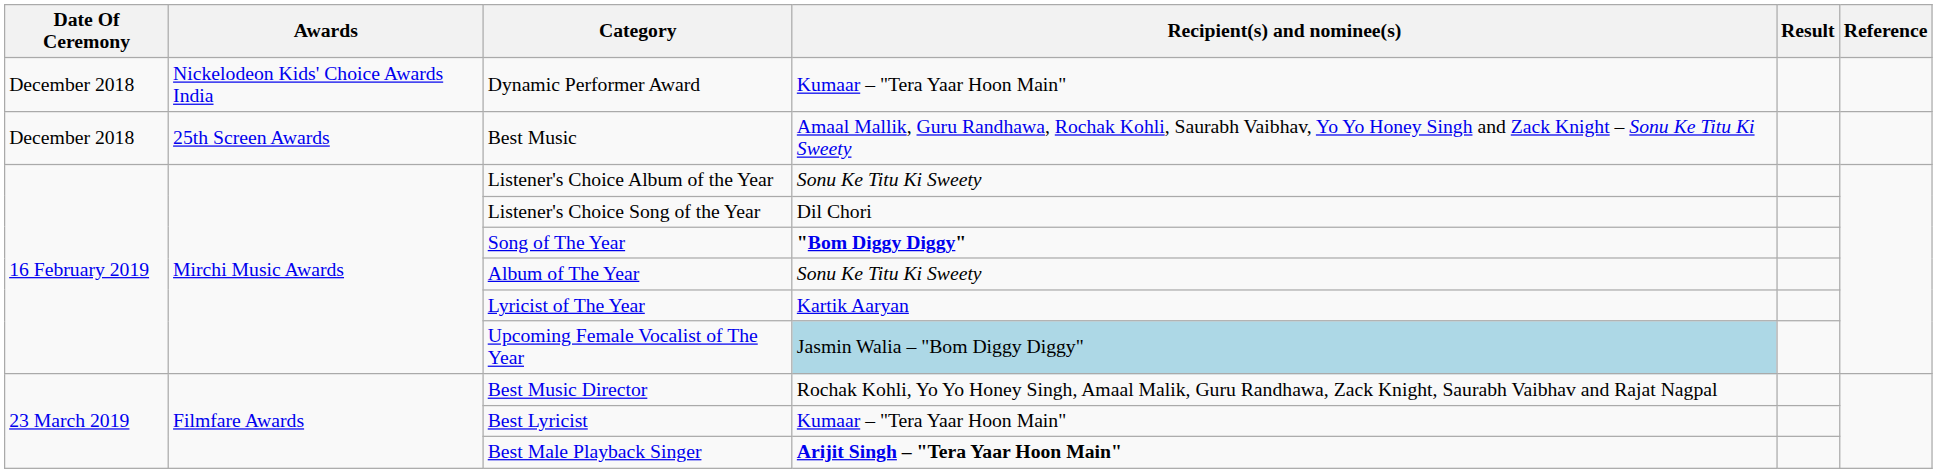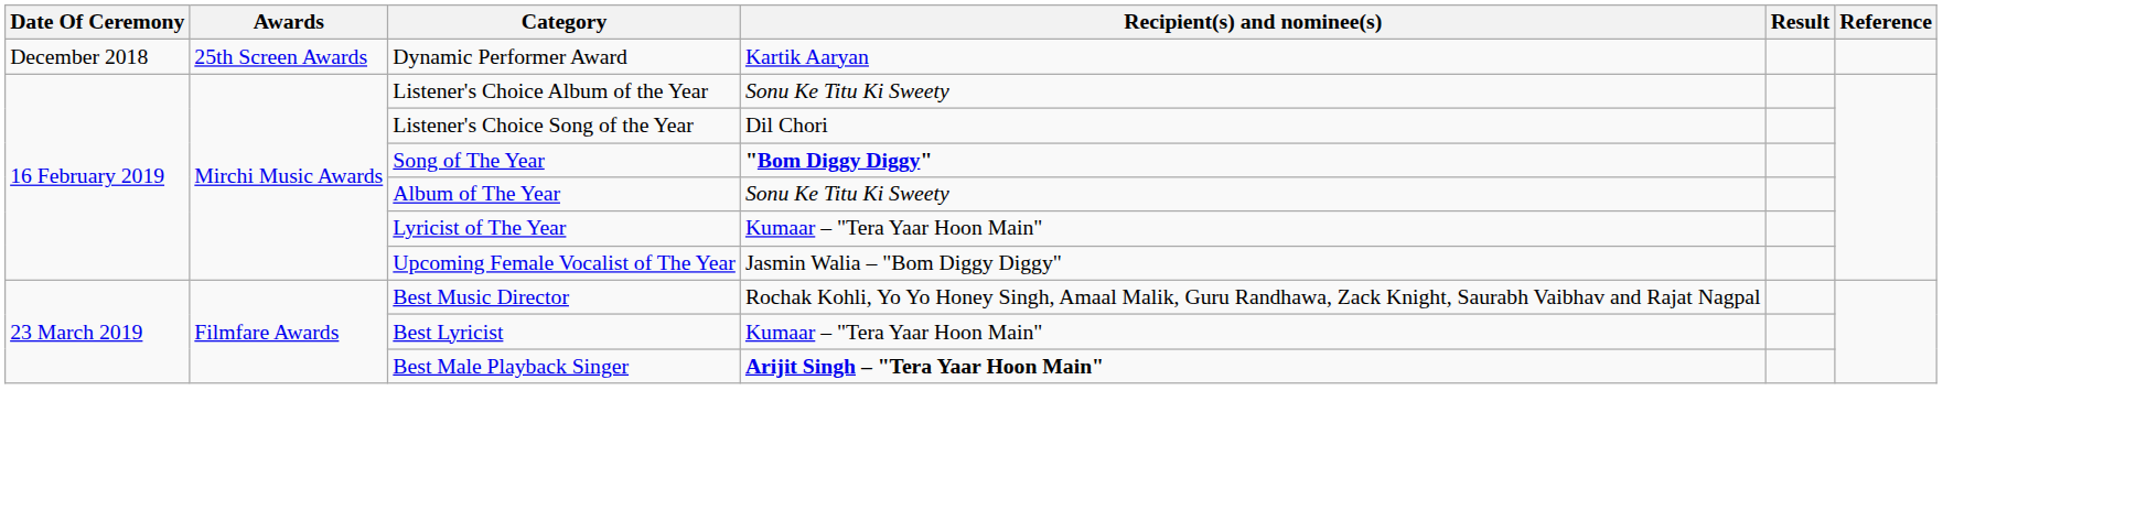 <table class="wikitable sortable">
 <tr>
 <th>Date Of Ceremony</th>
 <th>Awards</th>
 <th>Category</th>
 <th>Recipient(s) and nominee(s)</th>
 <th>Result</th>
 <th>Reference</th>
 </tr>
 <tr>
 <td>December 2018</td>
-<td><a href='#'>Nickelodeon Kids' Choice Awards India</a></td>
+<td><a href='#'>25th Screen Awards</a></td>
 <td>Dynamic Performer Award</td>
-<td><a href='#'>Kumaar</a> – "Tera Yaar Hoon Main"</td>
-<td></td>
-<td></td>
-</tr>
-<tr>
-<td>December 2018</td>
-<td><a href='#'>25th Screen Awards</a></td>
-<td>Best Music</td>
-<td><a href='#'>Amaal Mallik</a>, <a href='#'>Guru Randhawa</a>, <a href='#'>Rochak Kohli</a>, Saurabh Vaibhav, <a href='#'>Yo Yo Honey Singh</a> and <a href='#'>Zack Knight</a> – <em><a href='#'>Sonu Ke Titu Ki Sweety</a></em></td>
+<td><a href='#'>Kartik Aaryan</a></td>
 <td></td>
 <td></td>
 </tr>
 <tr>
 <td rowspan=6><a href='#'>16 February 2019</a></td>
 <td rowspan=6><a href='#'>Mirchi Music Awards</a></td>
 <td>Listener's Choice Album of the Year</td>
 <td><em>Sonu Ke Titu Ki Sweety</em></td>
 <td></td>
 <td rowspan=6></td>
 </tr>
 <tr>
 <td>Listener's Choice Song of the Year</td>
 <td>Dil Chori</td>
 <td></td>
 </tr>
 <tr>
 <td><a href='#'>Song of The Year</a></td>
 <td><strong>"<a href='#'>Bom Diggy Diggy</a>"</strong></td>
 <td></td>
 </tr>
 <tr>
 <td><a href='#'>Album of The Year</a></td>
 <td><em>Sonu Ke Titu Ki Sweety</em></td>
 <td></td>
 </tr>
 <tr>
 <td><a href='#'>Lyricist of The Year</a></td>
-<td><a href='#'>Kartik Aaryan</a></td>
+<td><a href='#'>Kumaar</a> – "Tera Yaar Hoon Main"</td>
 <td></td>
 </tr>
 <tr>
 <td><a href='#'>Upcoming Female Vocalist of The Year</a></td>
-<td style="background: lightblue;">Jasmin Walia – "Bom Diggy Diggy"</td>
+<td>Jasmin Walia – "Bom Diggy Diggy"</td>
 <td></td>
 </tr>
 <tr>
 <td rowspan=3><a href='#'>23 March 2019</a></td>
 <td rowspan=3><a href='#'>Filmfare Awards</a></td>
 <td><a href='#'>Best Music Director</a></td>
 <td>Rochak Kohli, Yo Yo Honey Singh, Amaal Malik, Guru Randhawa, Zack Knight, Saurabh Vaibhav and Rajat Nagpal</td>
 <td></td>
 <td rowspan=3></td>
 </tr>
 <tr>
 <td><a href='#'>Best Lyricist</a></td>
 <td><a href='#'>Kumaar</a> – "Tera Yaar Hoon Main"</td>
 <td></td>
 </tr>
 <tr>
 <td><a href='#'>Best Male Playback Singer</a></td>
 <td><strong><a href='#'>Arijit Singh</a> – "Tera Yaar Hoon Main"</strong></td>
 <td></td>
 </tr>
 </table>
